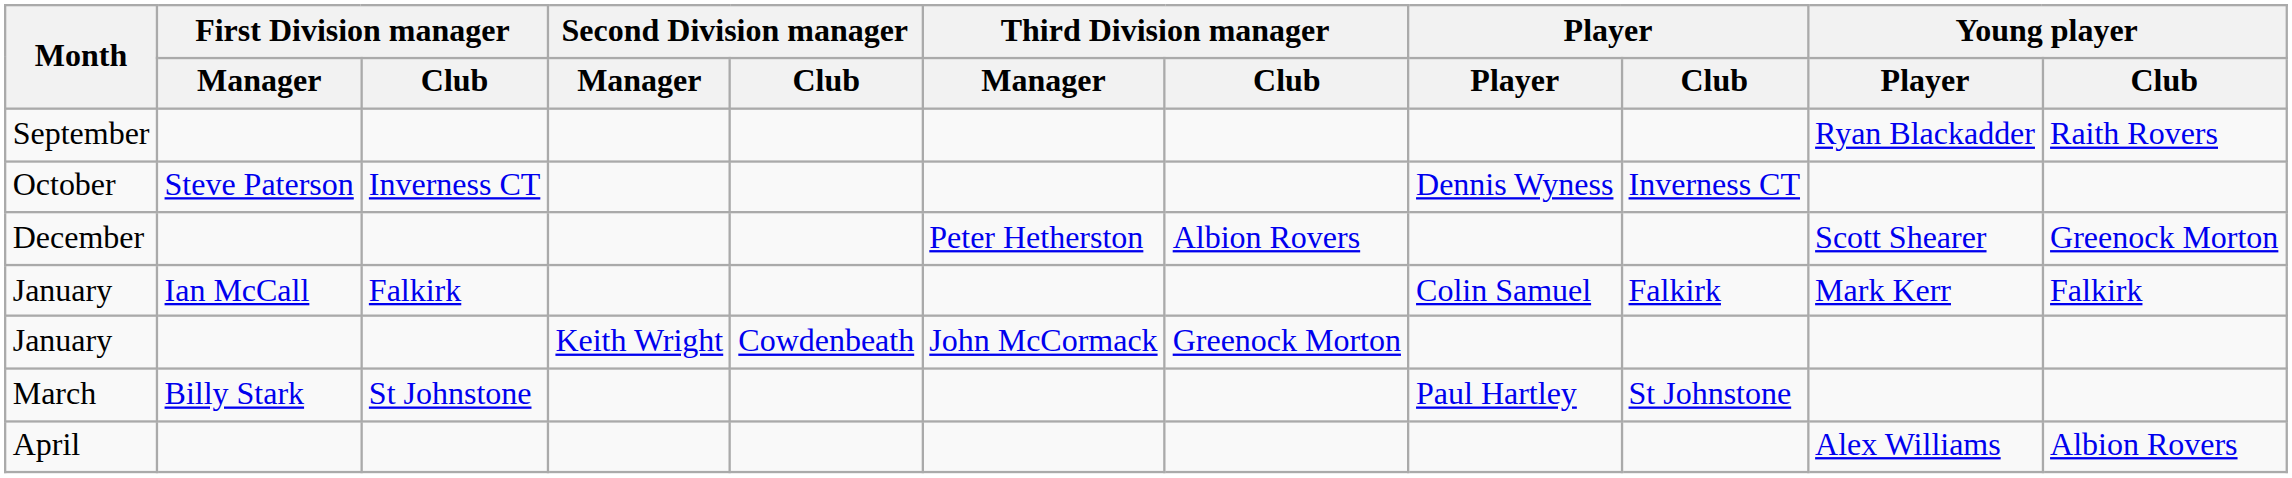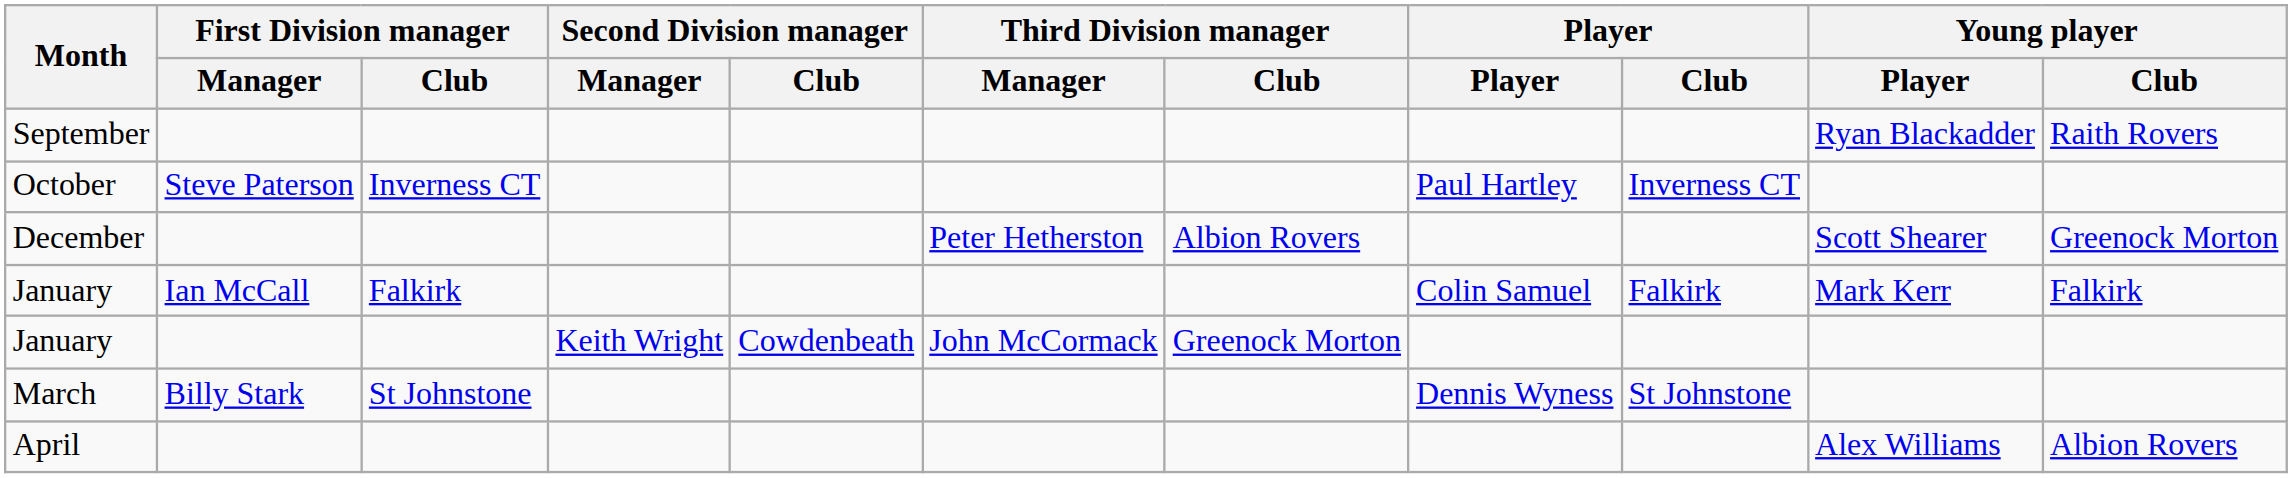 <table class="wikitable" style="font-size:87%">
 <tr>
 <th rowspan=2>Month</th>
 <th colspan=2>First Division manager</th>
 <th colspan=2>Second Division manager</th>
 <th colspan=2>Third Division manager</th>
 <th colspan=2>Player</th>
 <th colspan=2>Young player</th>
 </tr>
 <tr>
 <th>Manager</th>
 <th>Club</th>
 <th>Manager</th>
 <th>Club</th>
 <th>Manager</th>
 <th>Club</th>
 <th>Player</th>
 <th>Club</th>
 <th>Player</th>
 <th>Club</th>
 </tr>
 <tr>
 <td>September</td>
 <td></td>
 <td></td>
 <td></td>
 <td></td>
 <td></td>
 <td></td>
 <td></td>
 <td></td>
 <td><a href='#'>Ryan Blackadder</a></td>
 <td><a href='#'>Raith Rovers</a></td>
 </tr>
 <tr>
 <td>October</td>
 <td><a href='#'>Steve Paterson</a></td>
 <td><a href='#'>Inverness CT</a></td>
 <td></td>
 <td></td>
 <td></td>
 <td></td>
-<td><a href='#'>Dennis Wyness</a></td>
+<td><a href='#'>Paul Hartley</a></td>
 <td><a href='#'>Inverness CT</a></td>
 <td></td>
 <td></td>
 </tr>
 <tr>
 <td>December</td>
 <td></td>
 <td></td>
 <td></td>
 <td></td>
 <td><a href='#'>Peter Hetherston</a></td>
 <td><a href='#'>Albion Rovers</a></td>
 <td></td>
 <td></td>
 <td><a href='#'>Scott Shearer</a></td>
 <td><a href='#'>Greenock Morton</a></td>
 </tr>
 <tr>
 <td>January</td>
 <td><a href='#'>Ian McCall</a></td>
 <td><a href='#'>Falkirk</a></td>
 <td></td>
 <td></td>
 <td></td>
 <td></td>
 <td><a href='#'>Colin Samuel</a></td>
 <td><a href='#'>Falkirk</a></td>
 <td><a href='#'>Mark Kerr</a></td>
 <td><a href='#'>Falkirk</a></td>
 </tr>
 <tr>
 <td>January</td>
 <td></td>
 <td></td>
 <td><a href='#'>Keith Wright</a></td>
 <td><a href='#'>Cowdenbeath</a></td>
 <td><a href='#'>John McCormack</a></td>
 <td><a href='#'>Greenock Morton</a></td>
 <td></td>
 <td></td>
 <td></td>
 <td></td>
 </tr>
 <tr>
 <td>March</td>
 <td><a href='#'>Billy Stark</a></td>
 <td><a href='#'>St Johnstone</a></td>
 <td></td>
 <td></td>
 <td></td>
 <td></td>
-<td><a href='#'>Paul Hartley</a></td>
+<td><a href='#'>Dennis Wyness</a></td>
 <td><a href='#'>St Johnstone</a></td>
 <td></td>
 <td></td>
 </tr>
 <tr>
 <td>April</td>
 <td></td>
 <td></td>
 <td></td>
 <td></td>
 <td></td>
 <td></td>
 <td></td>
 <td></td>
 <td><a href='#'>Alex Williams</a></td>
 <td><a href='#'>Albion Rovers</a></td>
 </tr>
 </table>
